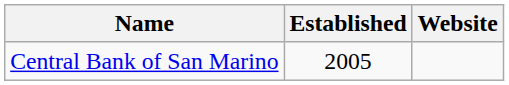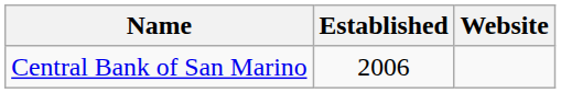 <table class="wikitable sortable">
 <tr>
 <th>Name</th>
 <th>Established</th>
 <th>Website</th>
 </tr>
 <tr>
 <td align="center"><a href='#'>Central Bank of San Marino</a></td>
-<td align="center">2005</td>
+<td align="center">2006</td>
 <td></td>
 </tr>
 </table>
